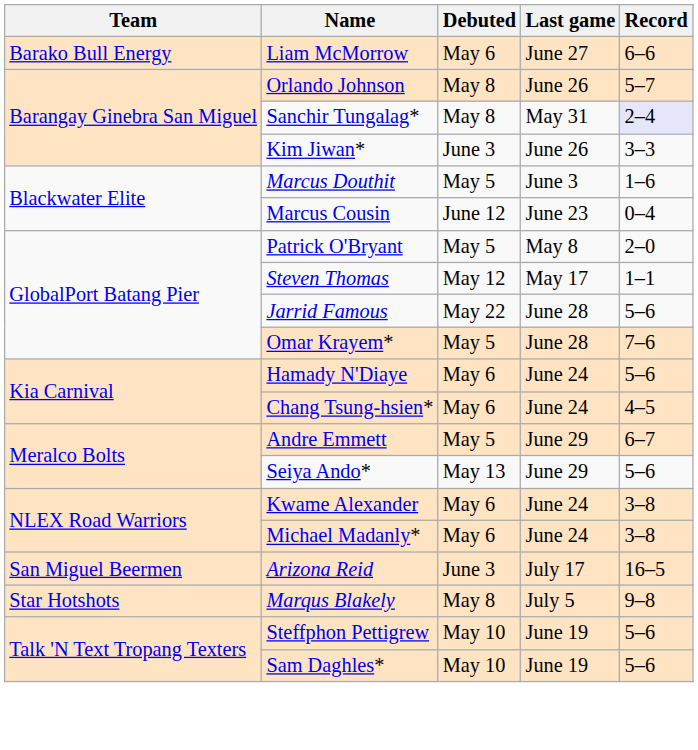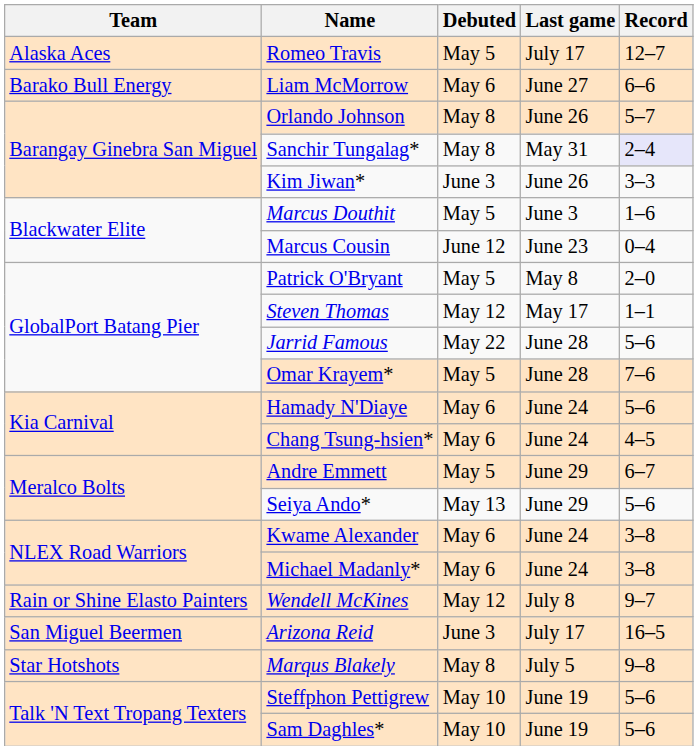 <table class="wikitable">
 <tr>
 <th>Team</th>
 <th>Name</th>
 <th>Debuted</th>
 <th>Last game</th>
 <th>Record</th>
+</tr>
+<tr bgcolor=#FFE4C4>
+<td><a href='#'>Alaska Aces</a></td>
+<td> <a href='#'>Romeo Travis</a></td>
+<td>May 5 </td>
+<td>July 17 </td>
+<td>12–7</td>
 </tr>
 <tr bgcolor=#FFE4C4>
 <td><a href='#'>Barako Bull Energy</a></td>
 <td> <a href='#'>Liam McMorrow</a></td>
 <td>May 6 </td>
 <td>June 27 </td>
 <td>6–6</td>
 </tr>
 <tr bgcolor=#FFE4C4>
 <td rowspan=3><a href='#'>Barangay Ginebra San Miguel</a></td>
 <td> <a href='#'>Orlando Johnson</a></td>
 <td>May 8 </td>
 <td>June 26 </td>
 <td>5–7</td>
 </tr>
 <tr>
 <td> <a href='#'>Sanchir Tungalag</a>*</td>
 <td>May 8 </td>
 <td>May 31 </td>
 <td style="background: lavender;">2–4</td>
 </tr>
 <tr>
 <td> <a href='#'>Kim Jiwan</a>*</td>
 <td>June 3 </td>
 <td>June 26 </td>
 <td>3–3</td>
 </tr>
 <tr>
 <td rowspan=2><a href='#'>Blackwater Elite</a></td>
 <td> <em><a href='#'>Marcus Douthit</a></em></td>
 <td>May 5 </td>
 <td>June 3 </td>
 <td>1–6</td>
 </tr>
 <tr>
 <td> <a href='#'>Marcus Cousin</a></td>
 <td>June 12 </td>
 <td>June 23 </td>
 <td>0–4</td>
 </tr>
 <tr>
 <td rowspan=4><a href='#'>GlobalPort Batang Pier</a></td>
 <td> <a href='#'>Patrick O'Bryant</a></td>
 <td>May 5 </td>
 <td>May 8 </td>
 <td>2–0</td>
 </tr>
 <tr>
 <td> <em><a href='#'>Steven Thomas</a></em></td>
 <td>May 12 </td>
 <td>May 17 </td>
 <td>1–1</td>
 </tr>
 <tr>
 <td> <em><a href='#'>Jarrid Famous</a></em></td>
 <td>May 22 </td>
 <td>June 28 </td>
 <td>5–6</td>
 </tr>
 <tr bgcolor=#FFE4C4>
 <td> <a href='#'>Omar Krayem</a>*</td>
 <td>May 5 </td>
 <td>June 28 </td>
 <td>7–6</td>
 </tr>
 <tr bgcolor=#FFE4C4>
 <td rowspan=2><a href='#'>Kia Carnival</a></td>
 <td> <a href='#'>Hamady N'Diaye</a></td>
 <td>May 6 </td>
 <td>June 24 </td>
 <td>5–6</td>
 </tr>
 <tr bgcolor=#FFE4C4>
 <td> <a href='#'>Chang Tsung-hsien</a>*</td>
 <td>May 6 </td>
 <td>June 24 </td>
 <td>4–5</td>
 </tr>
 <tr bgcolor=#FFE4C4>
 <td rowspan=2><a href='#'>Meralco Bolts</a></td>
 <td> <a href='#'>Andre Emmett</a></td>
 <td>May 5 </td>
 <td>June 29 </td>
 <td>6–7</td>
 </tr>
 <tr #FFE4C4>
 <td> <a href='#'>Seiya Ando</a>*</td>
 <td>May 13 </td>
 <td>June 29 </td>
 <td>5–6</td>
 </tr>
 <tr bgcolor=#FFE4C4>
 <td rowspan=2><a href='#'>NLEX Road Warriors</a></td>
 <td> <a href='#'>Kwame Alexander</a></td>
 <td>May 6 </td>
 <td>June 24 </td>
 <td>3–8</td>
 </tr>
 <tr bgcolor=#FFE4C4>
 <td> <a href='#'>Michael Madanly</a>*</td>
 <td>May 6 </td>
 <td>June 24 </td>
 <td>3–8</td>
 </tr>
 <tr bgcolor=#FFE4C4>
+<td><a href='#'>Rain or Shine Elasto Painters</a></td>
+<td> <em><a href='#'>Wendell McKines</a></em></td>
+<td>May 12 </td>
+<td>July 8 </td>
+<td>9–7</td>
+</tr>
+<tr bgcolor=#FFE4C4>
 <td><a href='#'>San Miguel Beermen</a></td>
 <td> <em><a href='#'>Arizona Reid</a></em></td>
 <td>June 3 </td>
 <td>July 17 </td>
 <td>16–5</td>
 </tr>
 <tr bgcolor=#FFE4C4>
 <td><a href='#'>Star Hotshots</a></td>
 <td> <em><a href='#'>Marqus Blakely</a></em></td>
 <td>May 8 </td>
 <td>July 5 </td>
 <td>9–8</td>
 </tr>
 <tr bgcolor=#FFE4C4>
 <td rowspan=2><a href='#'>Talk 'N Text Tropang Texters</a></td>
 <td> <a href='#'>Steffphon Pettigrew</a></td>
 <td>May 10 </td>
 <td>June 19 </td>
 <td>5–6</td>
 </tr>
 <tr bgcolor=#FFE4C4>
 <td> <a href='#'>Sam Daghles</a>*</td>
 <td>May 10 </td>
 <td>June 19 </td>
 <td>5–6</td>
 </tr>
 </table>
